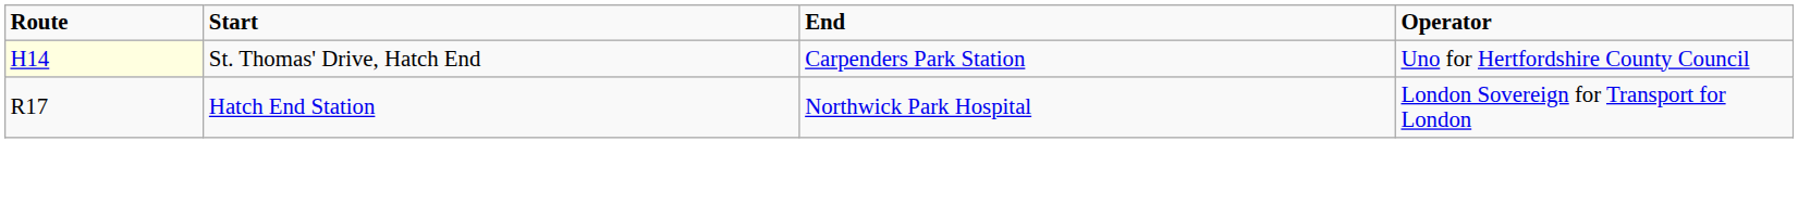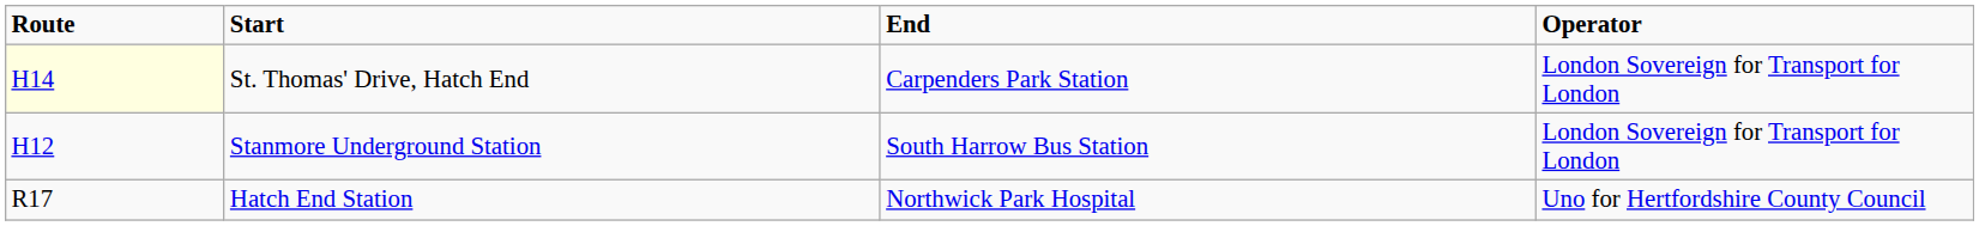 <table class="wikitable" style="width:100%;">
 <tr>
 <td style="width:10%;"><strong>Route</strong></td>
 <td style="width:30%;"><strong>Start</strong></td>
 <td style="width:30%;"><strong>End</strong></td>
 <td style="width:20%;"><strong>Operator</strong></td>
 </tr>
 <tr>
 <td style="background: lightyellow;"><a href='#'>H14</a></td>
 <td>St. Thomas' Drive, Hatch End</td>
 <td><a href='#'>Carpenders Park Station</a></td>
-<td><a href='#'>Uno</a> for <a href='#'>Hertfordshire County Council</a></td>
+<td><a href='#'>London Sovereign</a> for <a href='#'>Transport for London</a></td>
+</tr>
+<tr>
+<td><a href='#'>H12</a></td>
+<td><a href='#'>Stanmore Underground Station</a></td>
+<td><a href='#'>South Harrow Bus Station</a></td>
+<td><a href='#'>London Sovereign</a> for <a href='#'>Transport for London</a></td>
 </tr>
 <tr>
 <td>R17</td>
 <td><a href='#'>Hatch End Station</a></td>
 <td><a href='#'>Northwick Park Hospital</a></td>
-<td><a href='#'>London Sovereign</a> for <a href='#'>Transport for London</a></td>
+<td><a href='#'>Uno</a> for <a href='#'>Hertfordshire County Council</a></td>
 </tr>
 </table>
